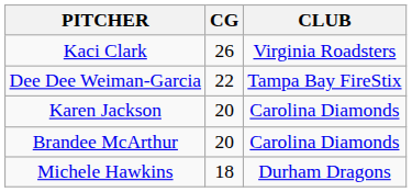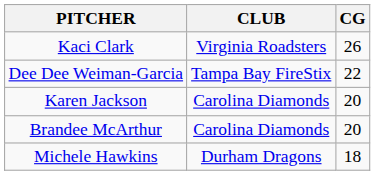 <table class="wikitable" style="text-align:center;">
 <tr>
 <th>PITCHER</th>
+<th>CLUB</th>
 <th>CG</th>
-<th>CLUB</th>
 </tr>
 <tr>
 <td><a href='#'>Kaci Clark</a></td>
+<td><a href='#'>Virginia Roadsters</a></td>
 <td>26</td>
-<td><a href='#'>Virginia Roadsters</a></td>
 </tr>
 <tr>
 <td><a href='#'>Dee Dee Weiman-Garcia</a></td>
+<td><a href='#'>Tampa Bay FireStix</a></td>
 <td>22</td>
-<td><a href='#'>Tampa Bay FireStix</a></td>
 </tr>
 <tr>
 <td><a href='#'>Karen Jackson</a></td>
+<td><a href='#'>Carolina Diamonds</a></td>
 <td>20</td>
-<td><a href='#'>Carolina Diamonds</a></td>
 </tr>
 <tr>
 <td><a href='#'>Brandee McArthur</a></td>
+<td><a href='#'>Carolina Diamonds</a></td>
 <td>20</td>
-<td><a href='#'>Carolina Diamonds</a></td>
 </tr>
 <tr>
 <td><a href='#'>Michele Hawkins</a></td>
+<td><a href='#'>Durham Dragons</a></td>
 <td>18</td>
-<td><a href='#'>Durham Dragons</a></td>
 </tr>
 </table>
